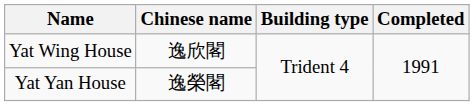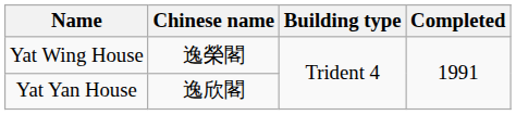 <table class="wikitable" style="text-align: center">
 <tr>
 <th>Name</th>
 <th>Chinese name</th>
 <th>Building type</th>
 <th>Completed</th>
 </tr>
 <tr>
 <td>Yat Wing House</td>
-<td>逸欣閣</td>
+<td>逸榮閣</td>
 <td rowspan="2">Trident 4</td>
 <td rowspan="2">1991</td>
 </tr>
 <tr>
 <td>Yat Yan House</td>
-<td>逸榮閣</td>
+<td>逸欣閣</td>
 </tr>
 </table>
